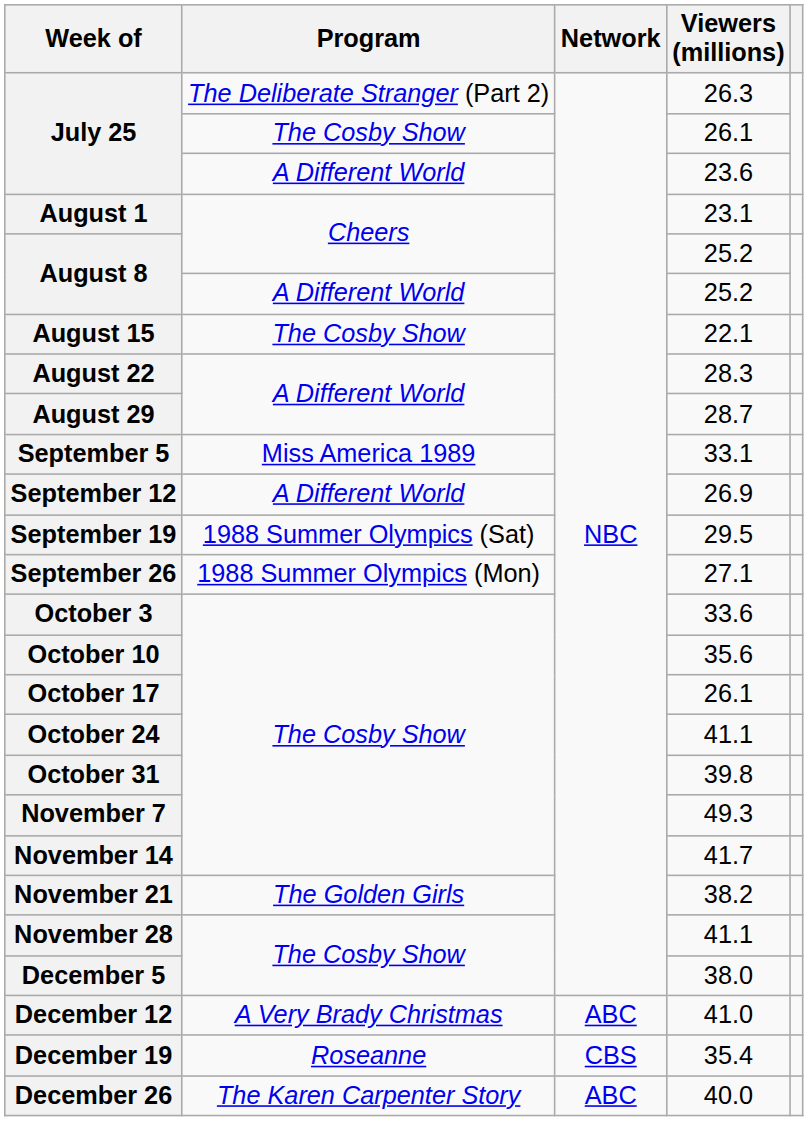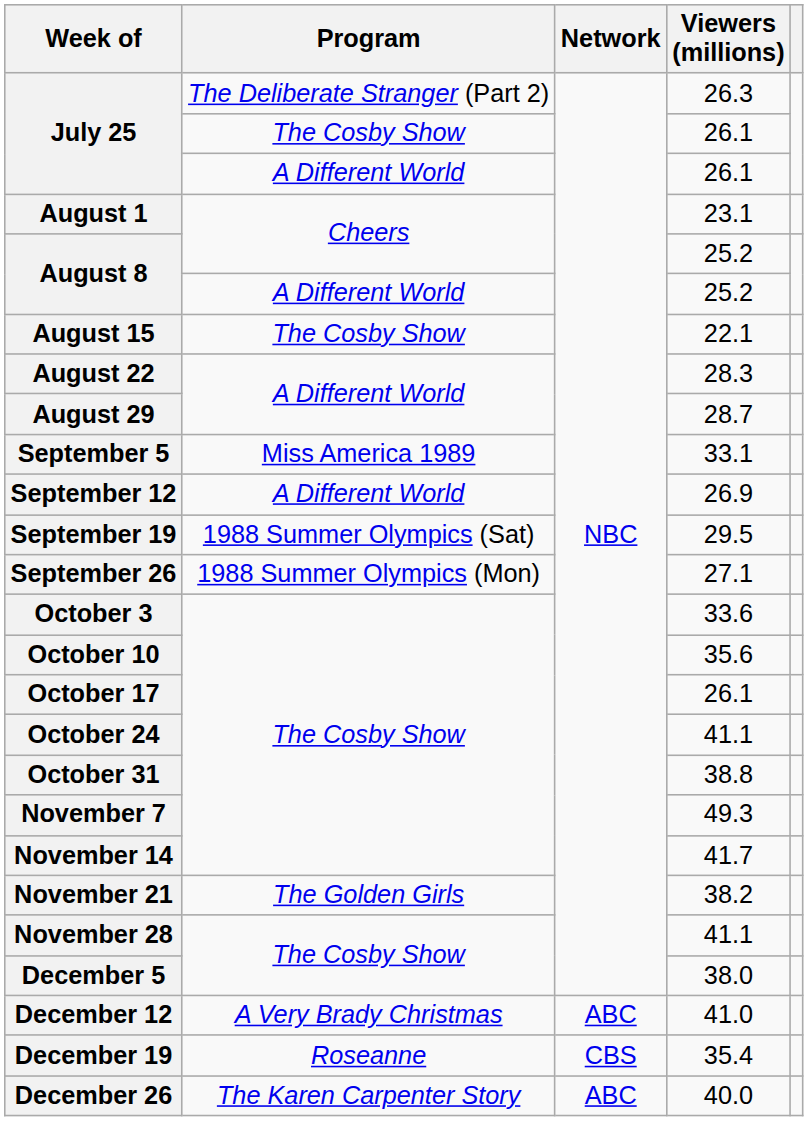 <table class="wikitable plainrowheaders sortable" style="text-align:center;">
 <tr>
 <th>Week of</th>
 <th>Program</th>
 <th>Network</th>
 <th>Viewers<br>(millions)</th>
 <th></th>
 </tr>
 <tr>
 <th scope="row" rowspan="3">July 25</th>
 <td><em><a href='#'>The Deliberate Stranger</a></em> (Part 2)</td>
 <td rowspan="23"><a href='#'>NBC</a></td>
 <td>26.3</td>
 <td rowspan="3"></td>
 </tr>
 <tr>
 <td><em><a href='#'>The Cosby Show</a></em></td>
 <td>26.1</td>
 </tr>
 <tr>
 <td><em><a href='#'>A Different World</a></em></td>
-<td>23.6</td>
+<td>26.1</td>
 </tr>
 <tr>
 <th scope="row">August 1</th>
 <td rowspan="2"><em><a href='#'>Cheers</a></em></td>
 <td>23.1</td>
 <td></td>
 </tr>
 <tr>
 <th scope="row" rowspan="2">August 8</th>
 <td>25.2</td>
 <td rowspan="2"></td>
 </tr>
 <tr>
 <td><em><a href='#'>A Different World</a></em></td>
 <td>25.2</td>
 </tr>
 <tr>
 <th scope="row">August 15</th>
 <td><em><a href='#'>The Cosby Show</a></em></td>
 <td>22.1</td>
 <td></td>
 </tr>
 <tr>
 <th scope="row">August 22</th>
 <td rowspan="2"><em><a href='#'>A Different World</a></em></td>
 <td>28.3</td>
 <td></td>
 </tr>
 <tr>
 <th scope="row">August 29</th>
 <td>28.7</td>
 <td></td>
 </tr>
 <tr>
 <th scope="row">September 5</th>
 <td><a href='#'>Miss America 1989</a></td>
 <td>33.1</td>
 <td></td>
 </tr>
 <tr>
 <th scope="row">September 12</th>
 <td><em><a href='#'>A Different World</a></em></td>
 <td>26.9</td>
 <td></td>
 </tr>
 <tr>
 <th scope="row">September 19</th>
 <td><a href='#'>1988 Summer Olympics</a> (Sat)</td>
 <td>29.5</td>
 <td></td>
 </tr>
 <tr>
 <th scope="row">September 26</th>
 <td><a href='#'>1988 Summer Olympics</a> (Mon)</td>
 <td>27.1</td>
 <td></td>
 </tr>
 <tr>
 <th scope="row">October 3</th>
 <td rowspan="7"><em><a href='#'>The Cosby Show</a></em></td>
 <td>33.6</td>
 <td></td>
 </tr>
 <tr>
 <th scope="row">October 10</th>
 <td>35.6</td>
 <td></td>
 </tr>
 <tr>
 <th scope="row">October 17</th>
 <td>26.1</td>
 <td></td>
 </tr>
 <tr>
 <th scope="row">October 24</th>
 <td>41.1</td>
 <td></td>
 </tr>
 <tr>
 <th scope="row">October 31</th>
-<td>39.8</td>
+<td>38.8</td>
 <td></td>
 </tr>
 <tr>
 <th scope="row">November 7</th>
 <td>49.3</td>
 <td></td>
 </tr>
 <tr>
 <th scope="row">November 14</th>
 <td>41.7</td>
 <td></td>
 </tr>
 <tr>
 <th scope="row">November 21</th>
 <td><em><a href='#'>The Golden Girls</a></em></td>
 <td>38.2</td>
 <td></td>
 </tr>
 <tr>
 <th scope="row">November 28</th>
 <td rowspan="2"><em><a href='#'>The Cosby Show</a></em></td>
 <td>41.1</td>
 <td></td>
 </tr>
 <tr>
 <th scope="row">December 5</th>
 <td>38.0</td>
 <td></td>
 </tr>
 <tr>
 <th scope="row">December 12</th>
 <td><em><a href='#'>A Very Brady Christmas</a></em></td>
 <td><a href='#'>ABC</a></td>
 <td>41.0</td>
 <td></td>
 </tr>
 <tr>
 <th scope="row">December 19</th>
 <td><em><a href='#'>Roseanne</a></em></td>
 <td><a href='#'>CBS</a></td>
 <td>35.4</td>
 <td></td>
 </tr>
 <tr>
 <th scope="row">December 26</th>
 <td><em><a href='#'>The Karen Carpenter Story</a></em></td>
 <td><a href='#'>ABC</a></td>
 <td>40.0</td>
 <td></td>
 </tr>
 </table>
